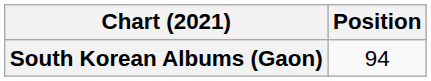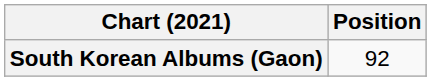 <table class="wikitable plainrowheaders" style="text-align:center">
 <tr>
 <th>Chart (2021)</th>
 <th>Position</th>
 </tr>
 <tr>
 <th scope="row">South Korean Albums (Gaon)</th>
-<td>94</td>
+<td>92</td>
 </tr>
 </table>
